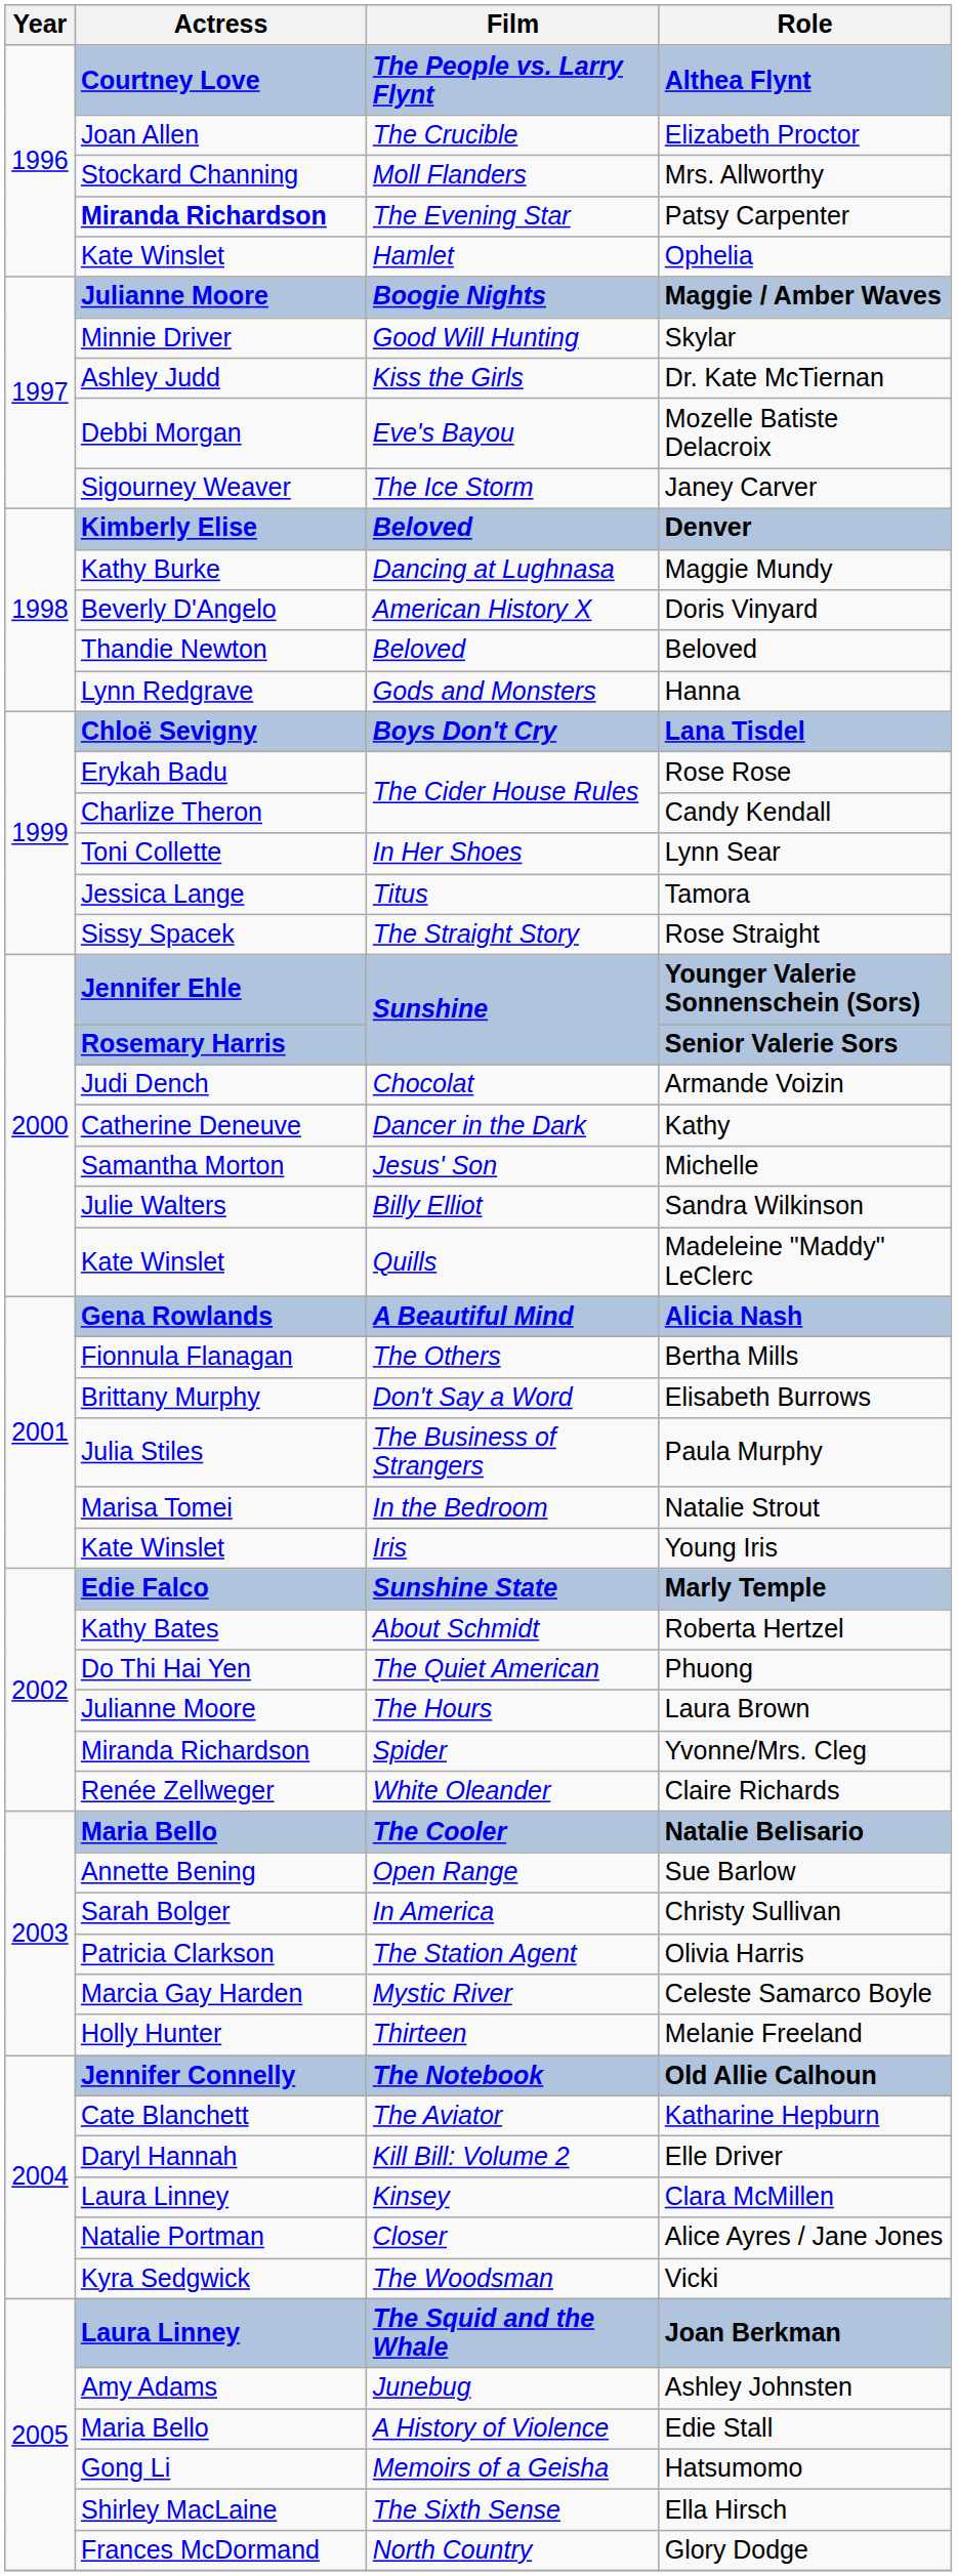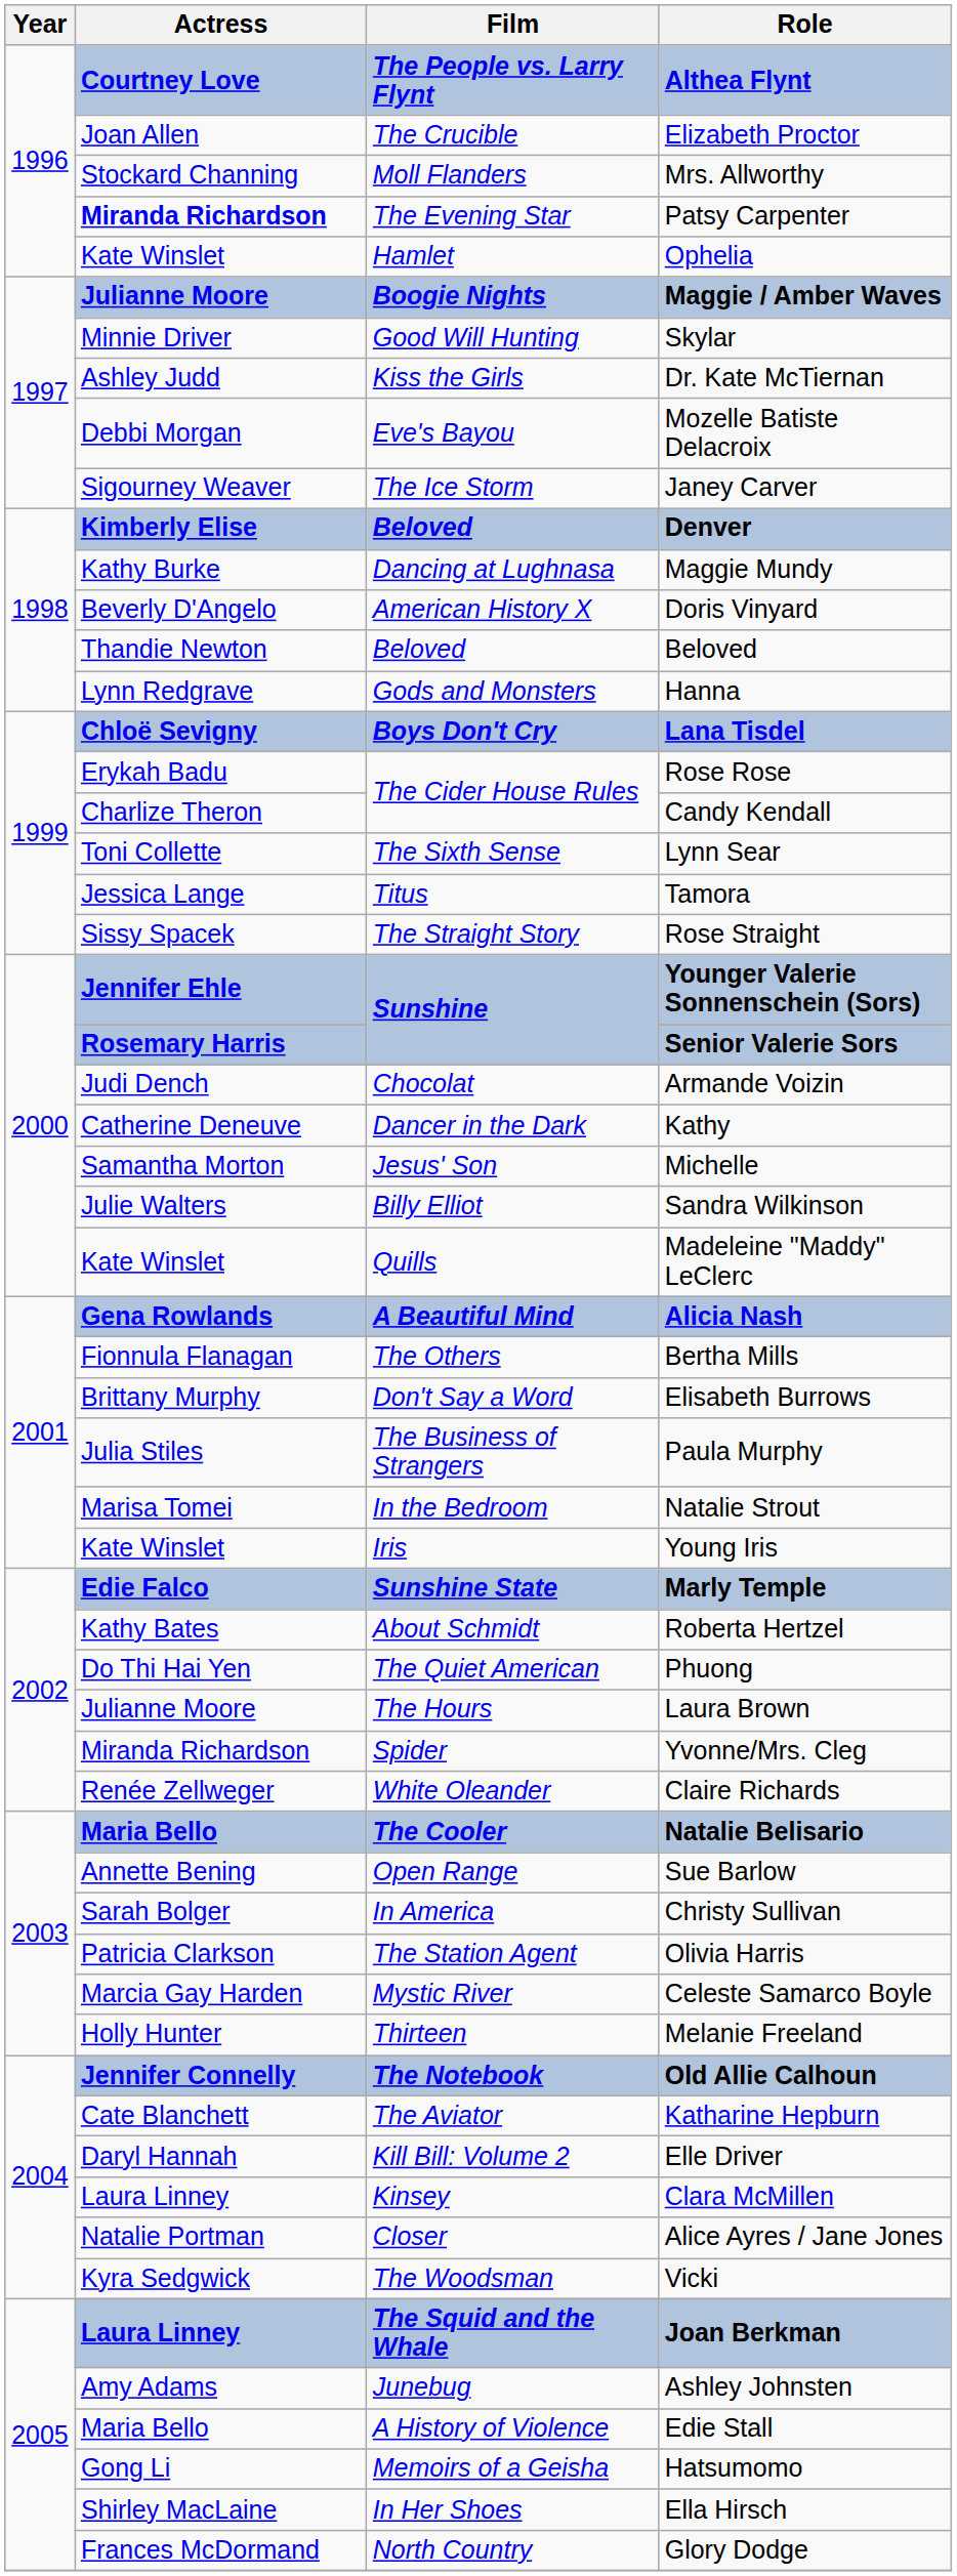 <table class="wikitable" width="95%" cellpadding="5">
 <tr>
 <th width="5%">Year</th>
 <th width="30%">Actress</th>
 <th width="30%">Film</th>
 <th width="30%">Role</th>
 </tr>
 <tr>
 <td rowspan="5" style="text-align:center;"><a href='#'>1996</a><br></td>
 <td style="background:#B0C4DE;"><strong><a href='#'>Courtney Love</a></strong></td>
 <td style="background:#B0C4DE;"><strong><em><a href='#'>The People vs. Larry Flynt</a></em></strong></td>
 <td style="background:#B0C4DE;"><strong><a href='#'>Althea Flynt</a></strong></td>
 </tr>
 <tr>
 <td><a href='#'>Joan Allen</a></td>
 <td><em><a href='#'>The Crucible</a></em></td>
 <td><a href='#'>Elizabeth Proctor</a></td>
 </tr>
 <tr>
 <td><a href='#'>Stockard Channing</a></td>
 <td><em><a href='#'>Moll Flanders</a></em></td>
 <td>Mrs. Allworthy</td>
 </tr>
 <tr>
 <td><strong><a href='#'>Miranda Richardson</a></strong></td>
 <td><em><a href='#'>The Evening Star</a></em></td>
 <td>Patsy Carpenter</td>
 </tr>
 <tr>
 <td><a href='#'>Kate Winslet</a></td>
 <td><em><a href='#'>Hamlet</a></em></td>
 <td><a href='#'>Ophelia</a></td>
 </tr>
 <tr>
 <td rowspan="5" style="text-align:center;"><a href='#'>1997</a><br></td>
 <td style="background:#B0C4DE;"><strong><a href='#'>Julianne Moore</a></strong></td>
 <td style="background:#B0C4DE;"><strong><em><a href='#'>Boogie Nights</a></em></strong></td>
 <td style="background:#B0C4DE;"><strong>Maggie / Amber Waves</strong></td>
 </tr>
 <tr>
 <td><a href='#'>Minnie Driver</a></td>
 <td><em><a href='#'>Good Will Hunting</a></em></td>
 <td>Skylar</td>
 </tr>
 <tr>
 <td><a href='#'>Ashley Judd</a></td>
 <td><em><a href='#'>Kiss the Girls</a></em></td>
 <td>Dr. Kate McTiernan</td>
 </tr>
 <tr>
 <td><a href='#'>Debbi Morgan</a></td>
 <td><em><a href='#'>Eve's Bayou</a></em></td>
 <td>Mozelle Batiste Delacroix</td>
 </tr>
 <tr>
 <td><a href='#'>Sigourney Weaver</a></td>
 <td><em><a href='#'>The Ice Storm</a></em></td>
 <td>Janey Carver</td>
 </tr>
 <tr>
 <td rowspan="5" style="text-align:center;"><a href='#'>1998</a><br></td>
 <td style="background:#B0C4DE;"><strong><a href='#'>Kimberly Elise</a></strong></td>
 <td style="background:#B0C4DE;"><strong><em><a href='#'>Beloved</a></em></strong></td>
 <td style="background:#B0C4DE;"><strong>Denver</strong></td>
 </tr>
 <tr>
 <td><a href='#'>Kathy Burke</a></td>
 <td><em><a href='#'>Dancing at Lughnasa</a></em></td>
 <td>Maggie Mundy</td>
 </tr>
 <tr>
 <td><a href='#'>Beverly D'Angelo</a></td>
 <td><em><a href='#'>American History X</a></em></td>
 <td>Doris Vinyard</td>
 </tr>
 <tr>
 <td><a href='#'>Thandie Newton</a></td>
 <td><em><a href='#'>Beloved</a></em></td>
 <td>Beloved</td>
 </tr>
 <tr>
 <td><a href='#'>Lynn Redgrave</a></td>
 <td><em><a href='#'>Gods and Monsters</a></em></td>
 <td>Hanna</td>
 </tr>
 <tr>
 <td rowspan="6" style="text-align:center;"><a href='#'>1999</a><br></td>
 <td style="background:#B0C4DE;"><strong><a href='#'>Chloë Sevigny</a></strong></td>
 <td style="background:#B0C4DE;"><strong><em><a href='#'>Boys Don't Cry</a></em></strong></td>
 <td style="background:#B0C4DE;"><strong><a href='#'>Lana Tisdel</a></strong></td>
 </tr>
 <tr>
 <td><a href='#'>Erykah Badu</a></td>
 <td rowspan="2"><em><a href='#'>The Cider House Rules</a></em></td>
 <td>Rose Rose</td>
 </tr>
 <tr>
 <td><a href='#'>Charlize Theron</a></td>
 <td>Candy Kendall</td>
 </tr>
 <tr>
 <td><a href='#'>Toni Collette</a></td>
-<td><em><a href='#'>In Her Shoes</a></em></td>
+<td><em><a href='#'>The Sixth Sense</a></em></td>
 <td>Lynn Sear</td>
 </tr>
 <tr>
 <td><a href='#'>Jessica Lange</a></td>
 <td><em><a href='#'>Titus</a></em></td>
 <td>Tamora</td>
 </tr>
 <tr>
 <td><a href='#'>Sissy Spacek</a></td>
 <td><em><a href='#'>The Straight Story</a></em></td>
 <td>Rose Straight</td>
 </tr>
 <tr>
 <td rowspan="7" style="text-align:center;"><a href='#'>2000</a><br></td>
 <td style="background:#B0C4DE;"><strong><a href='#'>Jennifer Ehle</a></strong></td>
 <td rowspan="2" style="background:#B0C4DE;"><strong><em><a href='#'>Sunshine</a></em></strong></td>
 <td style="background:#B0C4DE;"><strong>Younger Valerie Sonnenschein (Sors)</strong></td>
 </tr>
 <tr>
 <td style="background:#B0C4DE;"><strong><a href='#'>Rosemary Harris</a></strong></td>
 <td style="background:#B0C4DE;"><strong>Senior Valerie Sors</strong></td>
 </tr>
 <tr>
 <td><a href='#'>Judi Dench</a></td>
 <td><em><a href='#'>Chocolat</a></em></td>
 <td>Armande Voizin</td>
 </tr>
 <tr>
 <td><a href='#'>Catherine Deneuve</a></td>
 <td><em><a href='#'>Dancer in the Dark</a></em></td>
 <td>Kathy</td>
 </tr>
 <tr>
 <td><a href='#'>Samantha Morton</a></td>
 <td><em><a href='#'>Jesus' Son</a></em></td>
 <td>Michelle</td>
 </tr>
 <tr>
 <td><a href='#'>Julie Walters</a></td>
 <td><em><a href='#'>Billy Elliot</a></em></td>
 <td>Sandra Wilkinson</td>
 </tr>
 <tr>
 <td><a href='#'>Kate Winslet</a></td>
 <td><em><a href='#'>Quills</a></em></td>
 <td>Madeleine "Maddy" LeClerc</td>
 </tr>
 <tr>
 <td rowspan="6" style="text-align:center;"><a href='#'>2001</a><br></td>
 <td style="background:#B0C4DE;"><strong><a href='#'>Gena Rowlands</a></strong></td>
 <td style="background:#B0C4DE;"><strong><em><a href='#'>A Beautiful Mind</a></em></strong></td>
 <td style="background:#B0C4DE;"><strong><a href='#'>Alicia Nash</a></strong></td>
 </tr>
 <tr>
 <td><a href='#'>Fionnula Flanagan</a></td>
 <td><em><a href='#'>The Others</a></em></td>
 <td>Bertha Mills</td>
 </tr>
 <tr>
 <td><a href='#'>Brittany Murphy</a></td>
 <td><em><a href='#'>Don't Say a Word</a></em></td>
 <td>Elisabeth Burrows</td>
 </tr>
 <tr>
 <td><a href='#'>Julia Stiles</a></td>
 <td><em><a href='#'>The Business of Strangers</a></em></td>
 <td>Paula Murphy</td>
 </tr>
 <tr>
 <td><a href='#'>Marisa Tomei</a></td>
 <td><em><a href='#'>In the Bedroom</a></em></td>
 <td>Natalie Strout</td>
 </tr>
 <tr>
 <td><a href='#'>Kate Winslet</a></td>
 <td><em><a href='#'>Iris</a></em></td>
 <td>Young Iris</td>
 </tr>
 <tr>
 <td rowspan="6" style="text-align:center;"><a href='#'>2002</a><br></td>
 <td style="background:#B0C4DE;"><strong><a href='#'>Edie Falco</a></strong></td>
 <td style="background:#B0C4DE;"><strong><em><a href='#'>Sunshine State</a></em></strong></td>
 <td style="background:#B0C4DE;"><strong>Marly Temple</strong></td>
 </tr>
 <tr>
 <td><a href='#'>Kathy Bates</a></td>
 <td><em><a href='#'>About Schmidt</a></em></td>
 <td>Roberta Hertzel</td>
 </tr>
 <tr>
 <td><a href='#'>Do Thi Hai Yen</a></td>
 <td><em><a href='#'>The Quiet American</a></em></td>
 <td>Phuong</td>
 </tr>
 <tr>
 <td><a href='#'>Julianne Moore</a></td>
 <td><em><a href='#'>The Hours</a></em></td>
 <td>Laura Brown</td>
 </tr>
 <tr>
 <td><a href='#'>Miranda Richardson</a></td>
 <td><em><a href='#'>Spider</a></em></td>
 <td>Yvonne/Mrs. Cleg</td>
 </tr>
 <tr>
 <td><a href='#'>Renée Zellweger</a></td>
 <td><em><a href='#'>White Oleander</a></em></td>
 <td>Claire Richards</td>
 </tr>
 <tr>
 <td rowspan="6" style="text-align:center;"><a href='#'>2003</a><br></td>
 <td style="background:#B0C4DE;"><strong><a href='#'>Maria Bello</a></strong></td>
 <td style="background:#B0C4DE;"><strong><em><a href='#'>The Cooler</a></em></strong></td>
 <td style="background:#B0C4DE;"><strong>Natalie Belisario</strong></td>
 </tr>
 <tr>
 <td><a href='#'>Annette Bening</a></td>
 <td><em><a href='#'>Open Range</a></em></td>
 <td>Sue Barlow</td>
 </tr>
 <tr>
 <td><a href='#'>Sarah Bolger</a></td>
 <td><em><a href='#'>In America</a></em></td>
 <td>Christy Sullivan</td>
 </tr>
 <tr>
 <td><a href='#'>Patricia Clarkson</a></td>
 <td><em><a href='#'>The Station Agent</a></em></td>
 <td>Olivia Harris</td>
 </tr>
 <tr>
 <td><a href='#'>Marcia Gay Harden</a></td>
 <td><em><a href='#'>Mystic River</a></em></td>
 <td>Celeste Samarco Boyle</td>
 </tr>
 <tr>
 <td><a href='#'>Holly Hunter</a></td>
 <td><em><a href='#'>Thirteen</a></em></td>
 <td>Melanie Freeland</td>
 </tr>
 <tr>
 <td rowspan="6" style="text-align:center;"><a href='#'>2004</a><br></td>
 <td style="background:#B0C4DE;"><strong><a href='#'>Jennifer Connelly</a></strong></td>
 <td style="background:#B0C4DE;"><strong><em><a href='#'>The Notebook</a></em></strong></td>
 <td style="background:#B0C4DE;"><strong>Old Allie Calhoun</strong></td>
 </tr>
 <tr>
 <td><a href='#'>Cate Blanchett</a></td>
 <td><em><a href='#'>The Aviator</a></em></td>
 <td><a href='#'>Katharine Hepburn</a></td>
 </tr>
 <tr>
 <td><a href='#'>Daryl Hannah</a></td>
 <td><em><a href='#'>Kill Bill: Volume 2</a></em></td>
 <td>Elle Driver</td>
 </tr>
 <tr>
 <td><a href='#'>Laura Linney</a></td>
 <td><em><a href='#'>Kinsey</a></em></td>
 <td><a href='#'>Clara McMillen</a></td>
 </tr>
 <tr>
 <td><a href='#'>Natalie Portman</a></td>
 <td><em><a href='#'>Closer</a></em></td>
 <td>Alice Ayres / Jane Jones</td>
 </tr>
 <tr>
 <td><a href='#'>Kyra Sedgwick</a></td>
 <td><em><a href='#'>The Woodsman</a></em></td>
 <td>Vicki</td>
 </tr>
 <tr>
 <td rowspan="6" style="text-align:center;"><a href='#'>2005</a><br></td>
 <td style="background:#B0C4DE;"><strong><a href='#'>Laura Linney</a></strong></td>
 <td style="background:#B0C4DE;"><strong><em><a href='#'>The Squid and the Whale</a></em></strong></td>
 <td style="background:#B0C4DE;"><strong>Joan Berkman</strong></td>
 </tr>
 <tr>
 <td><a href='#'>Amy Adams</a></td>
 <td><em><a href='#'>Junebug</a></em></td>
 <td>Ashley Johnsten</td>
 </tr>
 <tr>
 <td><a href='#'>Maria Bello</a></td>
 <td><em><a href='#'>A History of Violence</a></em></td>
 <td>Edie Stall</td>
 </tr>
 <tr>
 <td><a href='#'>Gong Li</a></td>
 <td><em><a href='#'>Memoirs of a Geisha</a></em></td>
 <td>Hatsumomo</td>
 </tr>
 <tr>
 <td><a href='#'>Shirley MacLaine</a></td>
-<td><em><a href='#'>The Sixth Sense</a></em></td>
+<td><em><a href='#'>In Her Shoes</a></em></td>
 <td>Ella Hirsch</td>
 </tr>
 <tr>
 <td><a href='#'>Frances McDormand</a></td>
 <td><em><a href='#'>North Country</a></em></td>
 <td>Glory Dodge</td>
 </tr>
 <tr>
 </tr>
 </table>
